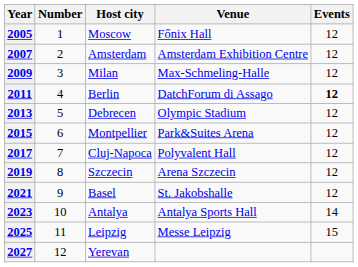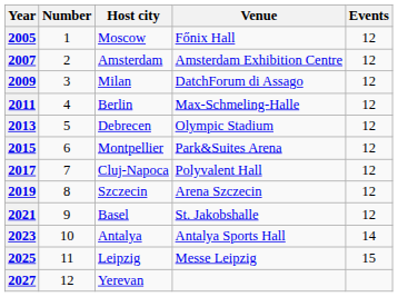 <table class="wikitable">
 <tr>
 <th>Year</th>
 <th>Number</th>
 <th>Host city</th>
 <th>Venue</th>
 <th>Events</th>
 </tr>
 <tr>
 <th><a href='#'>2005</a></th>
 <td align=center>1</td>
 <td> <a href='#'>Moscow</a></td>
 <td><a href='#'>Főnix Hall</a></td>
 <td align=center>12</td>
 </tr>
 <tr>
 <th><a href='#'>2007</a></th>
 <td align=center>2</td>
 <td> <a href='#'>Amsterdam</a></td>
 <td><a href='#'>Amsterdam Exhibition Centre</a></td>
 <td align=center>12</td>
 </tr>
 <tr>
 <th><a href='#'>2009</a></th>
 <td align=center>3</td>
 <td> <a href='#'>Milan</a></td>
-<td><a href='#'>Max-Schmeling-Halle</a></td>
+<td><a href='#'>DatchForum di Assago</a></td>
 <td align=center>12</td>
 </tr>
 <tr>
 <th><a href='#'>2011</a></th>
 <td align=center>4</td>
 <td> <a href='#'>Berlin</a></td>
-<td><a href='#'>DatchForum di Assago</a></td>
-<td align=center><strong>12</strong></td>
+<td><a href='#'>Max-Schmeling-Halle</a></td>
+<td align=center>12</td>
 </tr>
 <tr>
 <th><a href='#'>2013</a></th>
 <td align=center>5</td>
 <td> <a href='#'>Debrecen</a></td>
 <td><a href='#'>Olympic Stadium</a></td>
 <td align=center>12</td>
 </tr>
 <tr>
 <th><a href='#'>2015</a></th>
 <td align=center>6</td>
 <td> <a href='#'>Montpellier</a></td>
 <td><a href='#'>Park&Suites Arena</a></td>
 <td align=center>12</td>
 </tr>
 <tr>
 <th><a href='#'>2017</a></th>
 <td align=center>7</td>
 <td> <a href='#'>Cluj-Napoca</a></td>
 <td><a href='#'>Polyvalent Hall</a></td>
 <td align=center>12</td>
 </tr>
 <tr>
 <th><a href='#'>2019</a></th>
 <td align=center>8</td>
 <td> <a href='#'>Szczecin</a></td>
 <td><a href='#'>Arena Szczecin</a></td>
 <td align=center>12</td>
 </tr>
 <tr>
 <th><a href='#'>2021</a></th>
 <td align=center>9</td>
 <td> <a href='#'>Basel</a></td>
 <td><a href='#'>St. Jakobshalle</a></td>
 <td align=center>12</td>
 </tr>
 <tr>
 <th><a href='#'>2023</a></th>
 <td align=center>10</td>
 <td> <a href='#'>Antalya</a></td>
 <td><a href='#'>Antalya Sports Hall</a></td>
 <td align=center>14</td>
 </tr>
 <tr>
 <th><a href='#'>2025</a></th>
 <td align=center>11</td>
 <td> <a href='#'>Leipzig</a></td>
 <td><a href='#'> Messe Leipzig</a></td>
 <td align=center>15</td>
 </tr>
 <tr>
 <th><a href='#'>2027</a></th>
 <td align=center>12</td>
 <td> <a href='#'>Yerevan</a></td>
 <td></td>
 <td></td>
 </tr>
 </table>
